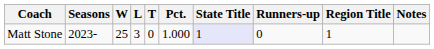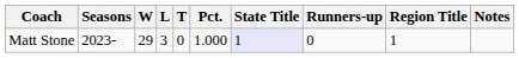 <table class="wikitable">
 <tr>
 <th>Coach</th>
 <th>Seasons</th>
 <th>W</th>
 <th>L</th>
 <th>T</th>
 <th>Pct.</th>
 <th>State Title</th>
 <th>Runners-up</th>
 <th>Region Title</th>
 <th>Notes</th>
 </tr>
 <tr>
 <td>Matt Stone</td>
 <td>2023-</td>
-<td>25</td>
+<td>29</td>
 <td>3</td>
 <td>0</td>
 <td>1.000</td>
 <td style="background: lavender;">1</td>
 <td>0</td>
 <td>1</td>
 <td></td>
 </tr>
 </table>
